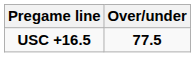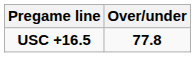 <table class="wikitable">
 <tr align="center">
 <th style=>Pregame line</th>
 <th style=>Over/under</th>
 </tr>
 <tr align="center">
 <td><strong>USC +16.5</strong></td>
-<td><strong>77.5</strong></td>
+<td><strong>77.8</strong></td>
 </tr>
 </table>
